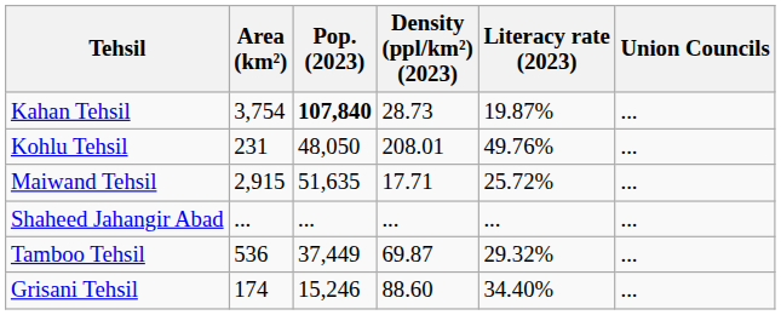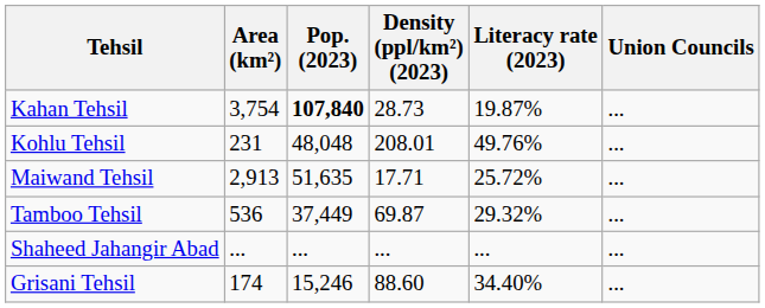 <table class="wikitable sortable static-row-numbers static-row-header-hash">
 <tr>
 <th>Tehsil</th>
 <th>Area<br>(km²)</th>
 <th>Pop.<br>(2023)</th>
 <th>Density<br>(ppl/km²)<br>(2023)</th>
 <th>Literacy rate<br>(2023)</th>
 <th>Union Councils</th>
 </tr>
 <tr>
 <td><a href='#'>Kahan Tehsil</a></td>
 <td>3,754</td>
 <td><strong>107,840</strong></td>
 <td>28.73</td>
 <td>19.87%</td>
 <td>...</td>
 </tr>
 <tr>
 <td><a href='#'>Kohlu Tehsil</a></td>
 <td>231</td>
-<td>48,050</td>
+<td>48,048</td>
 <td>208.01</td>
 <td>49.76%</td>
 <td>...</td>
 </tr>
 <tr>
 <td><a href='#'>Maiwand Tehsil</a></td>
-<td>2,915</td>
+<td>2,913</td>
 <td>51,635</td>
 <td>17.71</td>
 <td>25.72%</td>
+<td>...</td>
+</tr>
+<tr>
+<td><a href='#'>Tamboo Tehsil</a></td>
+<td>536</td>
+<td>37,449</td>
+<td>69.87</td>
+<td>29.32%</td>
 <td>...</td>
 </tr>
 <tr>
 <td><a href='#'>Shaheed Jahangir Abad</a></td>
 <td>...</td>
 <td>...</td>
 <td>...</td>
 <td>...</td>
 <td>...</td>
 </tr>
 <tr>
-<td><a href='#'>Tamboo Tehsil</a></td>
-<td>536</td>
-<td>37,449</td>
-<td>69.87</td>
-<td>29.32%</td>
-<td>...</td>
-</tr>
-<tr>
 <td><a href='#'>Grisani Tehsil</a></td>
 <td>174</td>
 <td>15,246</td>
 <td>88.60</td>
 <td>34.40%</td>
 <td>...</td>
 </tr>
 </table>
